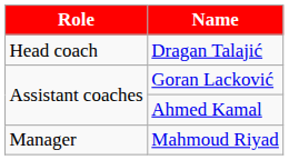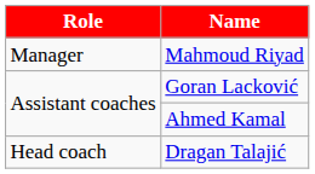 <table class="wikitable">
 <tr>
 <th style="color:white;background:#FF0000">Role</th>
 <th style="color:white;background:#FF0000">Name</th>
 </tr>
 <tr>
-<td>Head coach</td>
-<td> <a href='#'>Dragan Talajić</a></td>
+<td>Manager</td>
+<td> <a href='#'>Mahmoud Riyad</a></td>
 </tr>
 <tr>
 <td rowspan="2">Assistant coaches</td>
 <td> <a href='#'>Goran Lacković</a></td>
 </tr>
 <tr>
 <td> <a href='#'>Ahmed Kamal</a></td>
 </tr>
 <tr>
-<td>Manager</td>
-<td> <a href='#'>Mahmoud Riyad</a></td>
+<td>Head coach</td>
+<td> <a href='#'>Dragan Talajić</a></td>
 </tr>
 </table>
